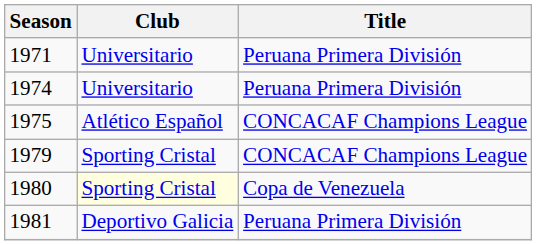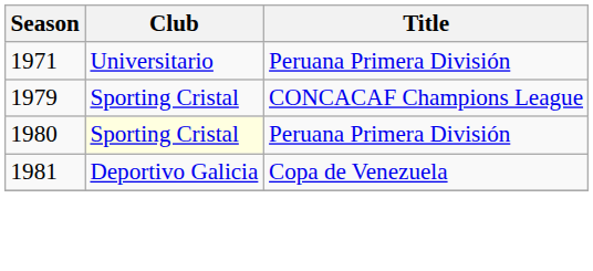 <table class="wikitable">
 <tr>
 <th>Season</th>
 <th>Club</th>
 <th>Title</th>
 </tr>
 <tr>
 <td>1971</td>
 <td> <a href='#'>Universitario</a></td>
 <td><a href='#'>Peruana Primera División</a></td>
 </tr>
 <tr>
-<td>1974</td>
-<td> <a href='#'>Universitario</a></td>
-<td><a href='#'>Peruana Primera División</a></td>
-</tr>
-<tr>
-<td>1975</td>
-<td> <a href='#'>Atlético Español</a></td>
-<td><a href='#'>CONCACAF Champions League</a></td>
-</tr>
-<tr>
 <td>1979</td>
 <td> <a href='#'>Sporting Cristal</a></td>
 <td><a href='#'>CONCACAF Champions League</a></td>
 </tr>
 <tr>
 <td>1980</td>
 <td style="background: lightyellow;"> <a href='#'>Sporting Cristal</a></td>
-<td><a href='#'>Copa de Venezuela</a></td>
+<td><a href='#'>Peruana Primera División</a></td>
 </tr>
 <tr>
 <td>1981</td>
 <td> <a href='#'>Deportivo Galicia</a></td>
-<td><a href='#'>Peruana Primera División</a></td>
+<td><a href='#'>Copa de Venezuela</a></td>
 </tr>
 <tr>
 </tr>
 </table>
